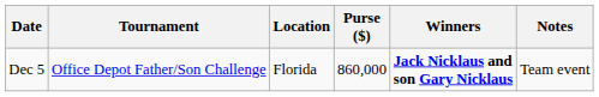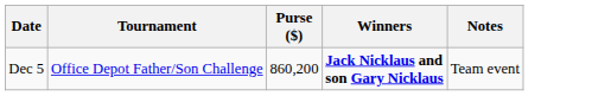 <table class="wikitable" style="font-size:95%">
 <tr>
 <th>Date</th>
 <th>Tournament</th>
-<th>Location</th>
 <th>Purse<br>($)</th>
 <th>Winners</th>
 <th>Notes</th>
 </tr>
 <tr>
 <td>Dec 5</td>
 <td><a href='#'>Office Depot Father/Son Challenge</a></td>
-<td>Florida</td>
-<td align=right>860,000</td>
+<td align=right>860,200</td>
 <td><strong> <a href='#'>Jack Nicklaus</a> and<br>son <a href='#'>Gary Nicklaus</a></strong></td>
 <td>Team event</td>
 </tr>
 </table>
